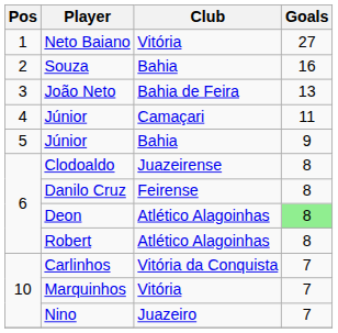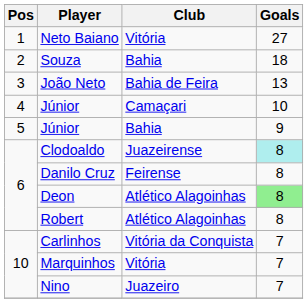 <table class="wikitable">
 <tr>
 <th width=28>Pos</th>
 <th>Player</th>
 <th>Club</th>
 <th>Goals</th>
 </tr>
 <tr>
 <td align=center rowspan=1>1</td>
 <td><a href='#'>Neto Baiano</a></td>
 <td><a href='#'>Vitória</a></td>
 <td align=center>27</td>
 </tr>
 <tr>
 <td align=center>2</td>
 <td><a href='#'>Souza</a></td>
 <td><a href='#'>Bahia</a></td>
-<td align=center>16</td>
+<td align=center>18</td>
 </tr>
 <tr>
 <td align=center>3</td>
 <td><a href='#'>João Neto</a></td>
 <td><a href='#'>Bahia de Feira</a></td>
 <td align=center>13</td>
 </tr>
 <tr>
 <td align=center>4</td>
 <td><a href='#'>Júnior</a></td>
 <td><a href='#'>Camaçari</a></td>
-<td align=center>11</td>
+<td align=center>10</td>
 </tr>
 <tr>
 <td align=center>5</td>
 <td><a href='#'>Júnior</a></td>
 <td><a href='#'>Bahia</a></td>
 <td align=center>9</td>
 </tr>
 <tr>
 <td align=center rowspan=4>6</td>
 <td><a href='#'>Clodoaldo</a></td>
 <td><a href='#'>Juazeirense</a></td>
-<td align=center>8</td>
+<td align=center style="background: paleturquoise;">8</td>
 </tr>
 <tr>
 <td><a href='#'>Danilo Cruz</a></td>
 <td><a href='#'>Feirense</a></td>
 <td align=center>8</td>
 </tr>
 <tr>
 <td><a href='#'>Deon</a></td>
 <td><a href='#'>Atlético Alagoinhas</a></td>
 <td align=center style="background: lightgreen;">8</td>
 </tr>
 <tr>
 <td><a href='#'>Robert</a></td>
 <td><a href='#'>Atlético Alagoinhas</a></td>
 <td align=center>8</td>
 </tr>
 <tr>
 <td align=center rowspan=3>10</td>
 <td><a href='#'>Carlinhos</a></td>
 <td><a href='#'>Vitória da Conquista</a></td>
 <td align=center>7</td>
 </tr>
 <tr>
 <td><a href='#'>Marquinhos</a></td>
 <td><a href='#'>Vitória</a></td>
 <td align=center>7</td>
 </tr>
 <tr>
 <td><a href='#'>Nino</a></td>
 <td><a href='#'>Juazeiro</a></td>
 <td align=center>7</td>
 </tr>
 <tr>
 </tr>
 </table>
